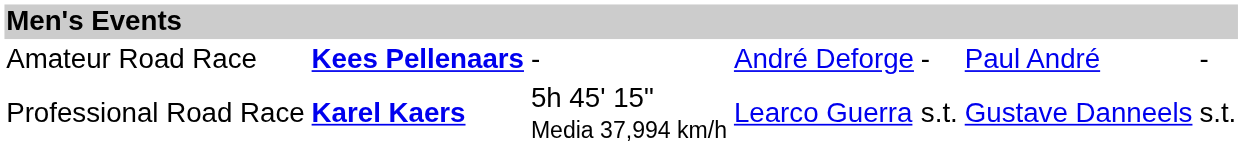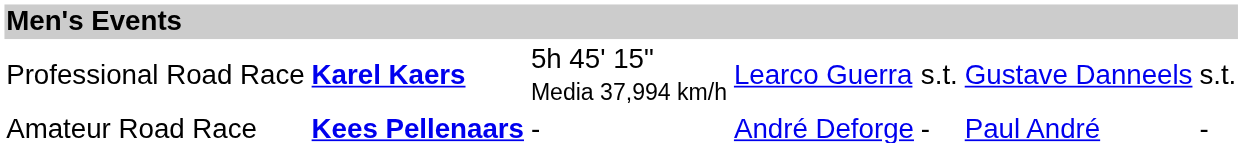 <table>
 <tr bgcolor="#cccccc">
 <td colspan=7><strong>Men's Events</strong></td>
+</tr>
+<tr>
+<td>Professional Road Race<br></td>
+<td><strong><a href='#'>Karel Kaers</a></strong><br><small></small></td>
+<td>5h 45' 15"<br><small>Media 37,994 km/h</small></td>
+<td><a href='#'>Learco Guerra</a><br><small></small></td>
+<td>s.t.</td>
+<td><a href='#'>Gustave Danneels</a><br><small></small></td>
+<td>s.t.</td>
 </tr>
 <tr>
 <td>Amateur Road Race</td>
 <td><strong><a href='#'>Kees Pellenaars</a></strong><br><small></small></td>
 <td>-</td>
 <td><a href='#'>André Deforge</a><br><small></small></td>
 <td>-</td>
 <td><a href='#'>Paul André</a><br><small></small></td>
 <td>-</td>
 </tr>
 <tr>
-<td>Professional Road Race<br></td>
-<td><strong><a href='#'>Karel Kaers</a></strong><br><small></small></td>
-<td>5h 45' 15"<br><small>Media 37,994 km/h</small></td>
-<td><a href='#'>Learco Guerra</a><br><small></small></td>
-<td>s.t.</td>
-<td><a href='#'>Gustave Danneels</a><br><small></small></td>
-<td>s.t.</td>
-</tr>
-<tr>
 </tr>
 </table>
